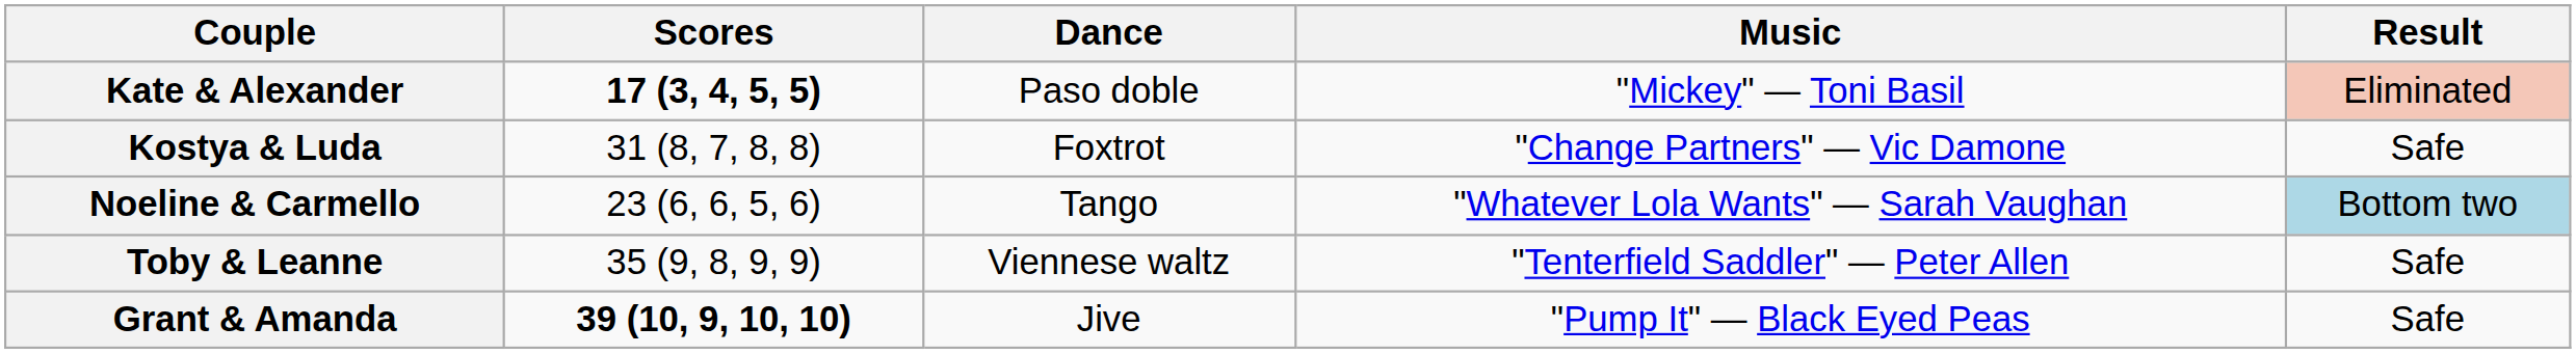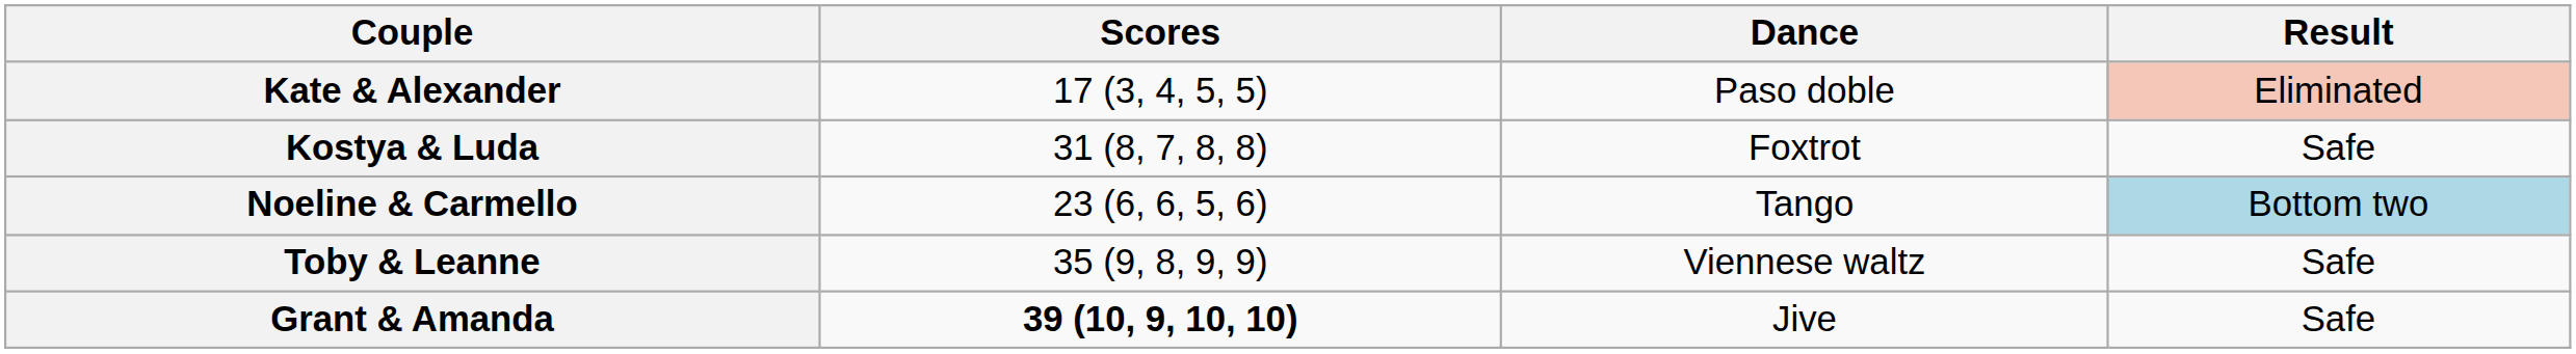 <table class="wikitable sortable" style="text-align:center; width: 90%">
 <tr>
 <th scope="col">Couple</th>
 <th scope="col">Scores</th>
 <th scope="col" class="unsortable">Dance</th>
-<th scope="col" class="unsortable">Music</th>
 <th scope="col" class="unsortable">Result</th>
 </tr>
 <tr>
 <th scope="row">Kate & Alexander</th>
-<td><strong>17 (3, 4, 5, 5)</strong></td>
+<td>17 (3, 4, 5, 5)</td>
 <td>Paso doble</td>
-<td>"<a href='#'>Mickey</a>" — <a href='#'>Toni Basil</a></td>
 <td bgcolor="f4c7b8">Eliminated</td>
 </tr>
 <tr>
 <th scope="row">Kostya & Luda</th>
 <td>31 (8, 7, 8, 8)</td>
 <td>Foxtrot</td>
-<td>"<a href='#'>Change Partners</a>" — <a href='#'>Vic Damone</a></td>
 <td>Safe</td>
 </tr>
 <tr>
 <th scope="row">Noeline & Carmello</th>
 <td>23 (6, 6, 5, 6)</td>
 <td>Tango</td>
-<td>"<a href='#'>Whatever Lola Wants</a>" — <a href='#'>Sarah Vaughan</a></td>
 <td bgcolor="lightblue">Bottom two</td>
 </tr>
 <tr>
 <th scope="row">Toby & Leanne</th>
 <td>35 (9, 8, 9, 9)</td>
 <td>Viennese waltz</td>
-<td>"<a href='#'>Tenterfield Saddler</a>" — <a href='#'>Peter Allen</a></td>
 <td>Safe</td>
 </tr>
 <tr>
 <th scope="row">Grant & Amanda</th>
 <td><strong>39 (10, 9, 10, 10)</strong></td>
 <td>Jive</td>
-<td>"<a href='#'>Pump It</a>" — <a href='#'>Black Eyed Peas</a></td>
 <td>Safe</td>
 </tr>
 </table>
